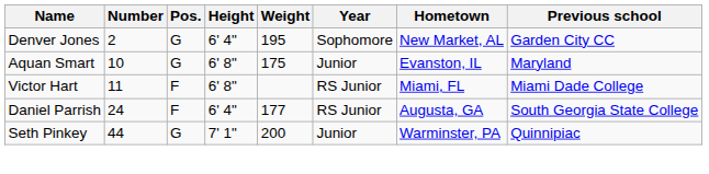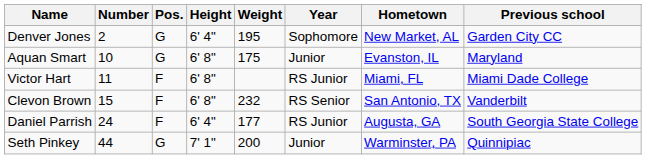 <table class="wikitable sortable" border="1">
 <tr>
 <th>Name</th>
 <th>Number</th>
 <th>Pos.</th>
 <th>Height</th>
 <th>Weight</th>
 <th>Year</th>
 <th>Hometown</th>
 <th class="unsortable">Previous school</th>
 </tr>
 <tr>
 <td>Denver Jones</td>
 <td>2</td>
 <td>G</td>
 <td>6' 4"</td>
 <td>195</td>
 <td>Sophomore</td>
 <td><a href='#'>New Market, AL</a></td>
 <td><a href='#'>Garden City CC</a></td>
 </tr>
 <tr>
 <td>Aquan Smart</td>
 <td>10</td>
 <td>G</td>
 <td>6' 8"</td>
 <td>175</td>
 <td>Junior</td>
 <td><a href='#'>Evanston, IL</a></td>
 <td><a href='#'>Maryland</a></td>
 </tr>
 <tr>
 <td>Victor Hart</td>
 <td>11</td>
 <td>F</td>
 <td>6' 8"</td>
 <td></td>
 <td>RS Junior</td>
 <td><a href='#'>Miami, FL</a></td>
 <td><a href='#'>Miami Dade College</a></td>
 </tr>
 <tr>
+<td>Clevon Brown</td>
+<td>15</td>
+<td>F</td>
+<td>6' 8"</td>
+<td>232</td>
+<td>RS Senior</td>
+<td><a href='#'>San Antonio, TX</a></td>
+<td><a href='#'>Vanderbilt</a></td>
+</tr>
+<tr>
 <td>Daniel Parrish</td>
 <td>24</td>
 <td>F</td>
 <td>6' 4"</td>
 <td>177</td>
 <td>RS Junior</td>
 <td><a href='#'>Augusta, GA</a></td>
 <td><a href='#'>South Georgia State College</a></td>
 </tr>
 <tr>
 <td>Seth Pinkey</td>
 <td>44</td>
 <td>G</td>
 <td>7' 1"</td>
 <td>200</td>
 <td>Junior</td>
 <td><a href='#'>Warminster, PA</a></td>
 <td><a href='#'>Quinnipiac</a></td>
 </tr>
 </table>
